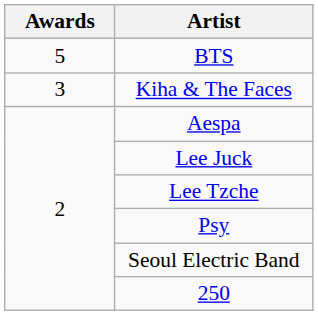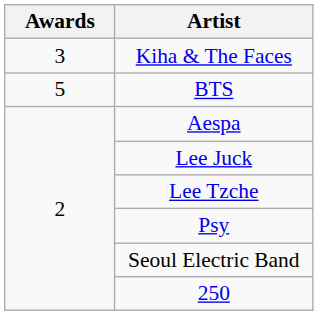 <table class="wikitable plainrowheaders" style="text-align: center">
 <tr>
 <th width="75">Awards</th>
 <th width="140">Artist</th>
 </tr>
 <tr>
+<td>3</td>
+<td><a href='#'>Kiha & The Faces</a></td>
+</tr>
+<tr>
 <td>5</td>
 <td><a href='#'>BTS</a></td>
-</tr>
-<tr>
-<td>3</td>
-<td><a href='#'>Kiha & The Faces</a></td>
 </tr>
 <tr>
 <td rowspan="6">2</td>
 <td><a href='#'>Aespa</a></td>
 </tr>
 <tr>
 <td><a href='#'>Lee Juck</a></td>
 </tr>
 <tr>
 <td><a href='#'>Lee Tzche</a></td>
 </tr>
 <tr>
 <td><a href='#'>Psy</a></td>
 </tr>
 <tr>
 <td>Seoul Electric Band</td>
 </tr>
 <tr>
 <td><a href='#'>250</a></td>
 </tr>
 </table>
